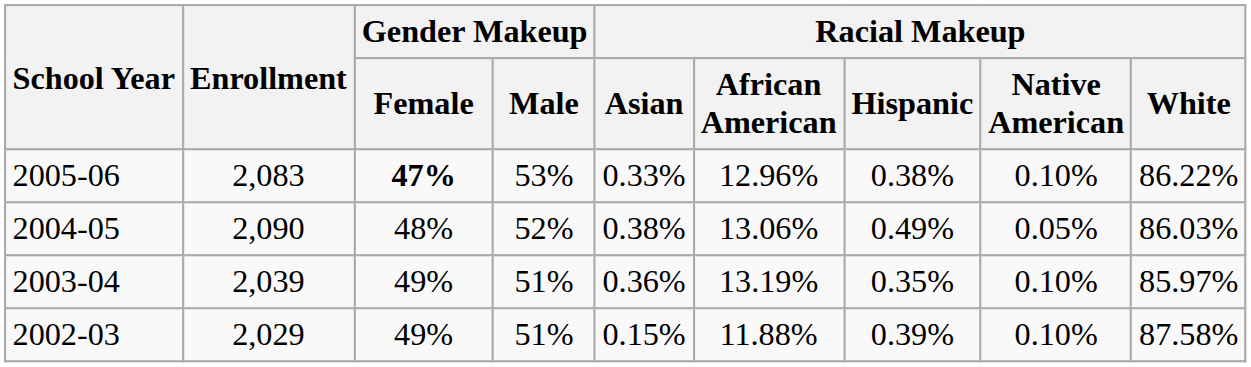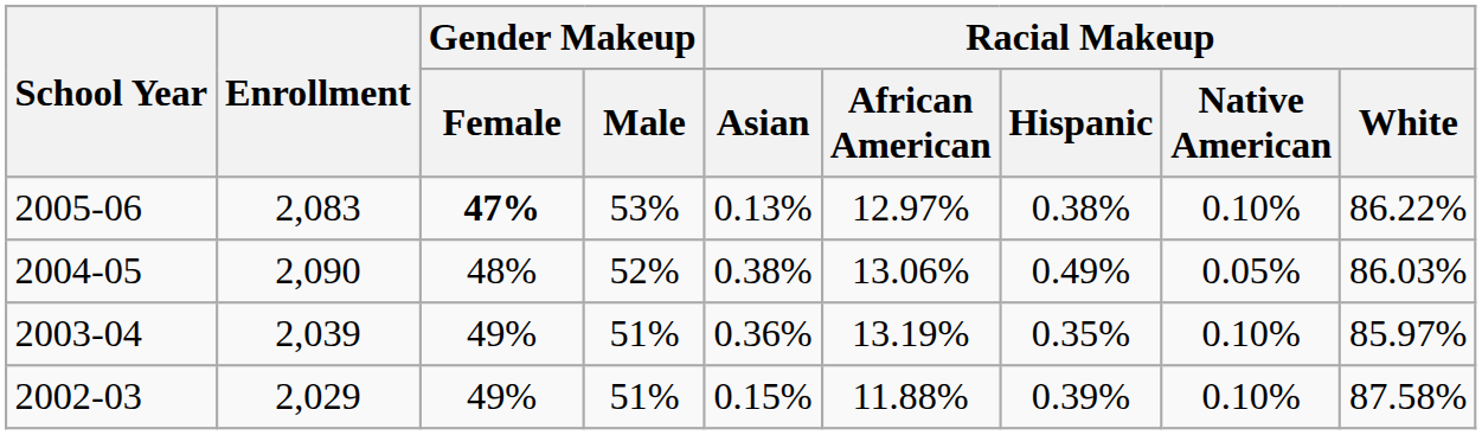 <table class="wikitable" style="font-size: 95%;">
 <tr>
 <th rowspan="2">School Year</th>
 <th rowspan="2">Enrollment</th>
 <th colspan="2">Gender Makeup</th>
 <th colspan="5">Racial Makeup</th>
 </tr>
 <tr>
 <th>Female</th>
 <th>Male</th>
 <th>Asian</th>
 <th>African <br>American</th>
 <th>Hispanic</th>
 <th>Native <br>American</th>
 <th>White</th>
 </tr>
 <tr>
 <td style="text-align:left;">2005-06</td>
 <td style="text-align:center;">2,083</td>
 <td style="text-align:center;"><strong>47%</strong></td>
 <td style="text-align:center;">53%</td>
-<td style="text-align:center;">0.33%</td>
-<td style="text-align:center;">12.96%</td>
+<td style="text-align:center;">0.13%</td>
+<td style="text-align:center;">12.97%</td>
 <td style="text-align:center;">0.38%</td>
 <td style="text-align:center;">0.10%</td>
 <td style="text-align:center;">86.22%</td>
 </tr>
 <tr>
 <td style="text-align:left;">2004-05</td>
 <td style="text-align:center;">2,090</td>
 <td style="text-align:center;">48%</td>
 <td style="text-align:center;">52%</td>
 <td style="text-align:center;">0.38%</td>
 <td style="text-align:center;">13.06%</td>
 <td style="text-align:center;">0.49%</td>
 <td style="text-align:center;">0.05%</td>
 <td style="text-align:center;">86.03%</td>
 </tr>
 <tr>
 <td style="text-align:left;">2003-04</td>
 <td style="text-align:center;">2,039</td>
 <td style="text-align:center;">49%</td>
 <td style="text-align:center;">51%</td>
 <td style="text-align:center;">0.36%</td>
 <td style="text-align:center;">13.19%</td>
 <td style="text-align:center;">0.35%</td>
 <td style="text-align:center;">0.10%</td>
 <td style="text-align:center;">85.97%</td>
 </tr>
 <tr>
 <td style="text-align:left;">2002-03</td>
 <td style="text-align:center;">2,029</td>
 <td style="text-align:center;">49%</td>
 <td style="text-align:center;">51%</td>
 <td style="text-align:center;">0.15%</td>
 <td style="text-align:center;">11.88%</td>
 <td style="text-align:center;">0.39%</td>
 <td style="text-align:center;">0.10%</td>
 <td style="text-align:center;">87.58%</td>
 </tr>
 </table>
